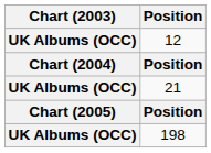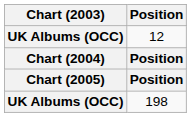 <table class="wikitable plainrowheaders" style="text-align:center">
 <tr>
 <th scope="col">Chart (2003)</th>
 <th scope="col">Position</th>
 </tr>
 <tr>
 <th scope="row">UK Albums (OCC)</th>
 <td>12</td>
 </tr>
 <tr>
 <th scope="col">Chart (2004)</th>
 <th scope="col">Position</th>
 </tr>
 <tr>
-<th scope="row">UK Albums (OCC)</th>
-<td>21</td>
-</tr>
-<tr>
 <th scope="col">Chart (2005)</th>
 <th scope="col">Position</th>
 </tr>
 <tr>
 <th scope="row">UK Albums (OCC)</th>
 <td>198</td>
 </tr>
 </table>
